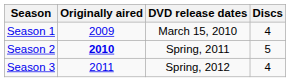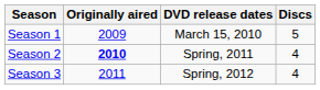 <table class="wikitable" style="text-align: center;" style="background: #FFFFFF;">
 <tr>
 <th>Season</th>
 <th>Originally aired</th>
 <th>DVD release dates</th>
 <th>Discs</th>
 </tr>
 <tr>
 <td align="center"><a href='#'>Season 1</a></td>
 <td align="center"><a href='#'>2009</a></td>
 <td align="center">March 15, 2010</td>
-<td align="center">4</td>
+<td align="center">5</td>
 </tr>
 <tr>
 <td align="center"><a href='#'>Season 2</a></td>
 <td align="center"><strong><a href='#'>2010</a></strong></td>
 <td align="center">Spring, 2011</td>
-<td align="center">5</td>
+<td align="center">4</td>
 </tr>
 <tr>
 <td align="center"><a href='#'>Season 3</a></td>
 <td align="center"><a href='#'>2011</a></td>
 <td align="center">Spring, 2012</td>
 <td align="center">4</td>
 </tr>
 </table>
